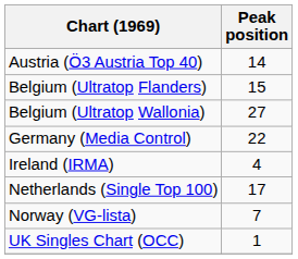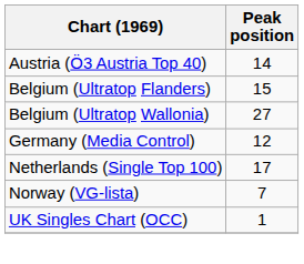 <table class="wikitable sortable">
 <tr>
 <th align="left">Chart (1969)</th>
 <th align="left">Peak<br>position</th>
 </tr>
 <tr>
 <td align="left">Austria (<a href='#'>Ö3 Austria Top 40</a>)</td>
 <td align="center">14</td>
 </tr>
 <tr>
 <td align="left">Belgium (<a href='#'>Ultratop</a> <a href='#'>Flanders</a>)</td>
 <td align="center">15</td>
 </tr>
 <tr>
 <td align="left">Belgium (<a href='#'>Ultratop</a> <a href='#'>Wallonia</a>)</td>
 <td align="center">27</td>
 </tr>
 <tr>
 <td align="left">Germany (<a href='#'>Media Control</a>)</td>
-<td align="center">22</td>
-</tr>
-<tr>
-<td align="left">Ireland (<a href='#'>IRMA</a>)</td>
-<td align="center">4</td>
+<td align="center">12</td>
 </tr>
 <tr>
 <td align="left">Netherlands (<a href='#'>Single Top 100</a>)</td>
 <td align="center">17</td>
 </tr>
 <tr>
 <td align="left">Norway (<a href='#'>VG-lista</a>)</td>
 <td align="center">7</td>
 </tr>
 <tr>
 <td align="left"><a href='#'>UK Singles Chart</a> (<a href='#'>OCC</a>)</td>
 <td align="center">1</td>
 </tr>
 <tr>
 </tr>
 </table>
